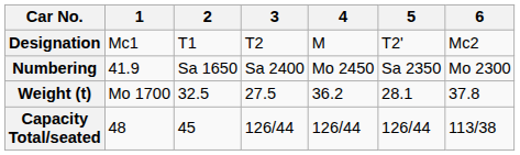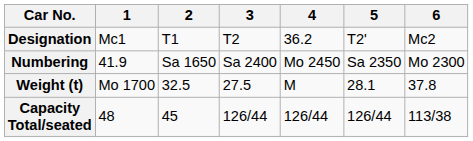 <table class="wikitable">
 <tr>
 <th>Car No.</th>
 <th>1</th>
 <th>2</th>
 <th>3</th>
 <th>4</th>
 <th>5</th>
 <th>6</th>
 </tr>
 <tr>
 <th>Designation</th>
 <td>Mc1</td>
 <td>T1</td>
 <td>T2</td>
-<td>M</td>
+<td>36.2</td>
 <td>T2'</td>
 <td>Mc2</td>
 </tr>
 <tr>
 <th>Numbering</th>
 <td>41.9</td>
 <td>Sa 1650</td>
 <td>Sa 2400</td>
 <td>Mo 2450</td>
 <td>Sa 2350</td>
 <td>Mo 2300</td>
 </tr>
 <tr>
 <th>Weight (t)</th>
 <td>Mo 1700</td>
 <td>32.5</td>
 <td>27.5</td>
-<td>36.2</td>
+<td>M</td>
 <td>28.1</td>
 <td>37.8</td>
 </tr>
 <tr>
 <th>Capacity<br>Total/seated</th>
 <td>48</td>
 <td>45</td>
 <td>126/44</td>
 <td>126/44</td>
 <td>126/44</td>
 <td>113/38</td>
 </tr>
 </table>
